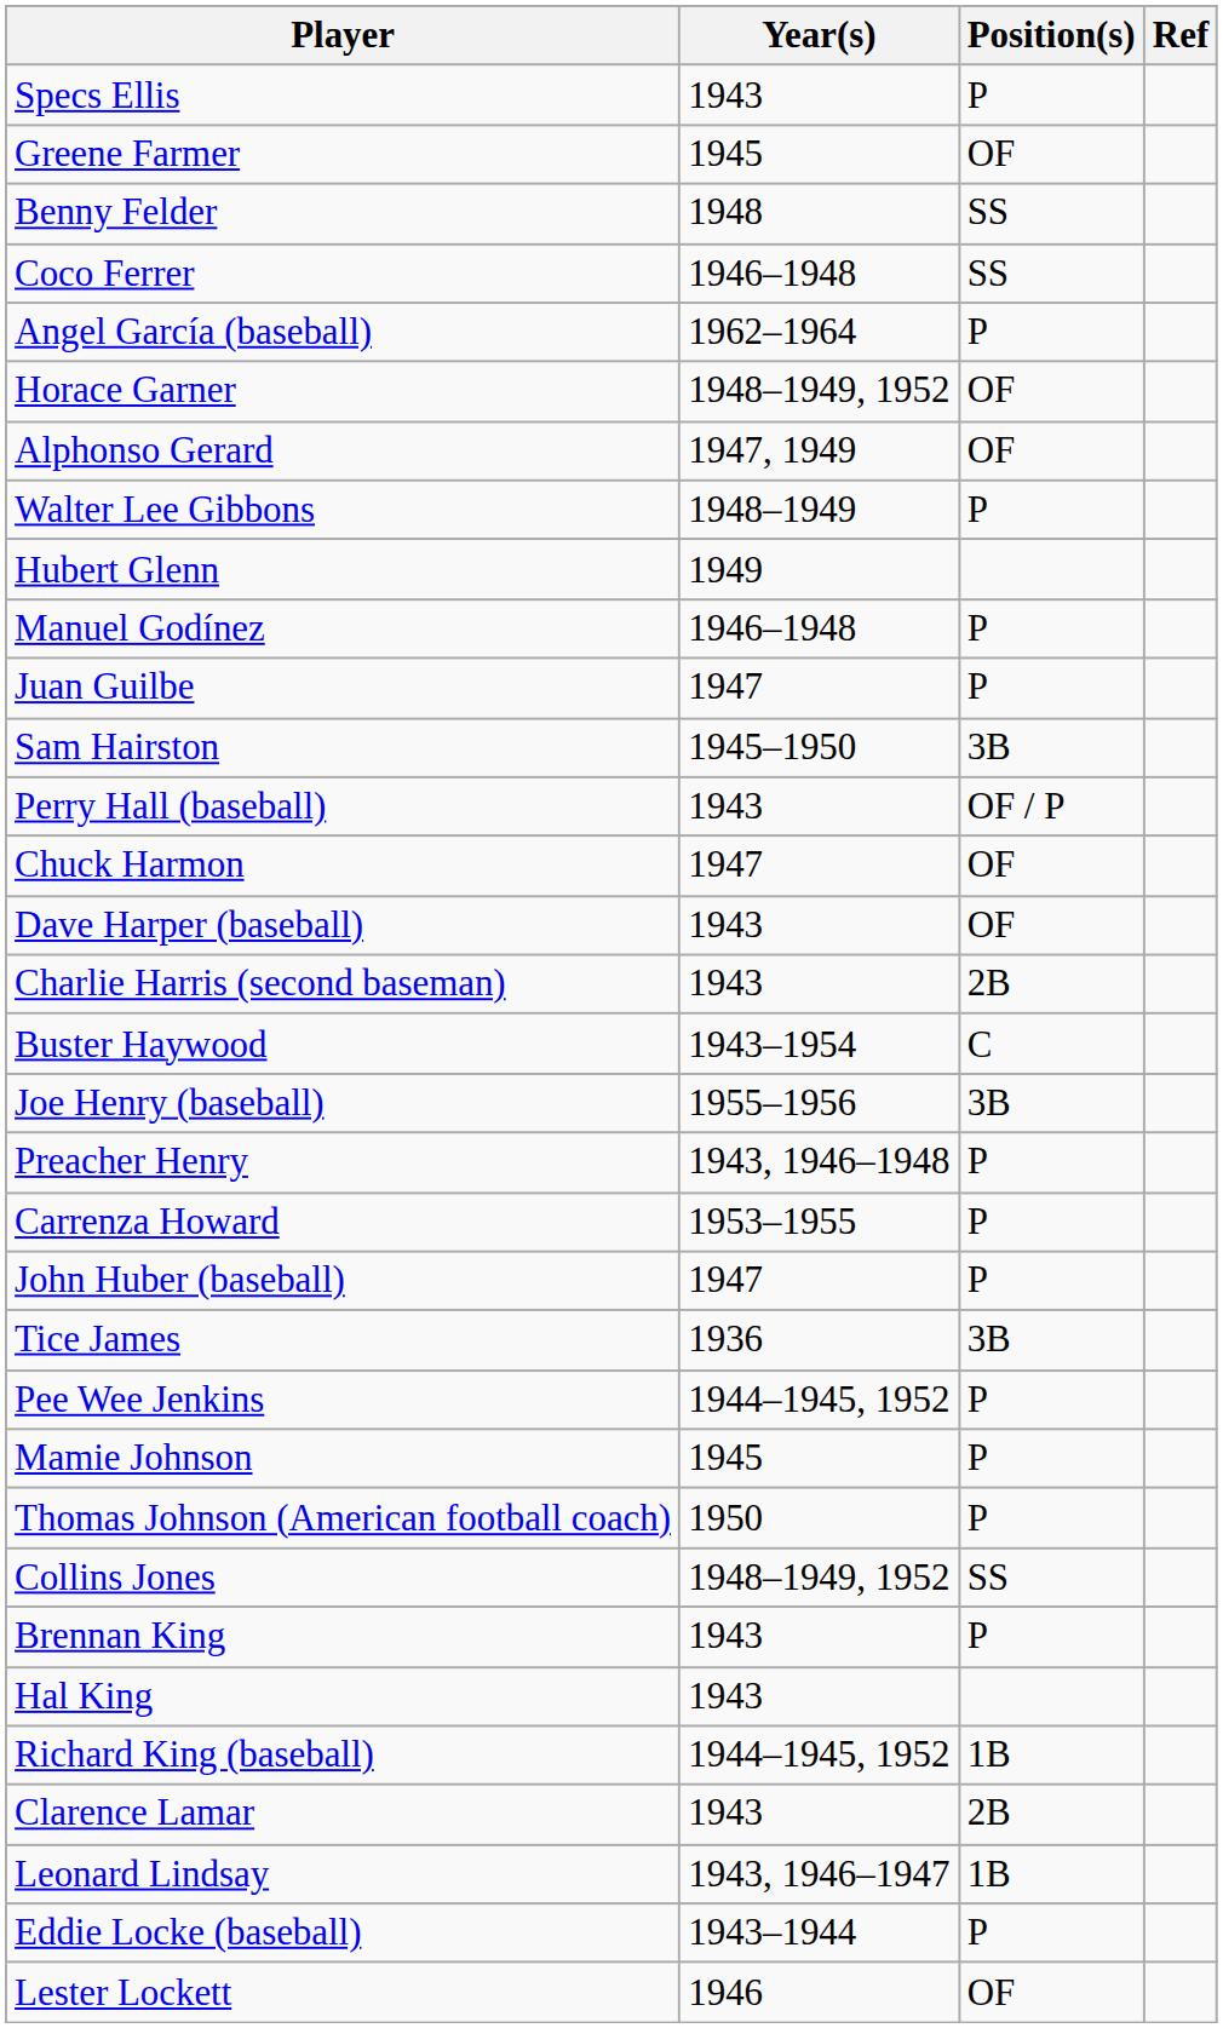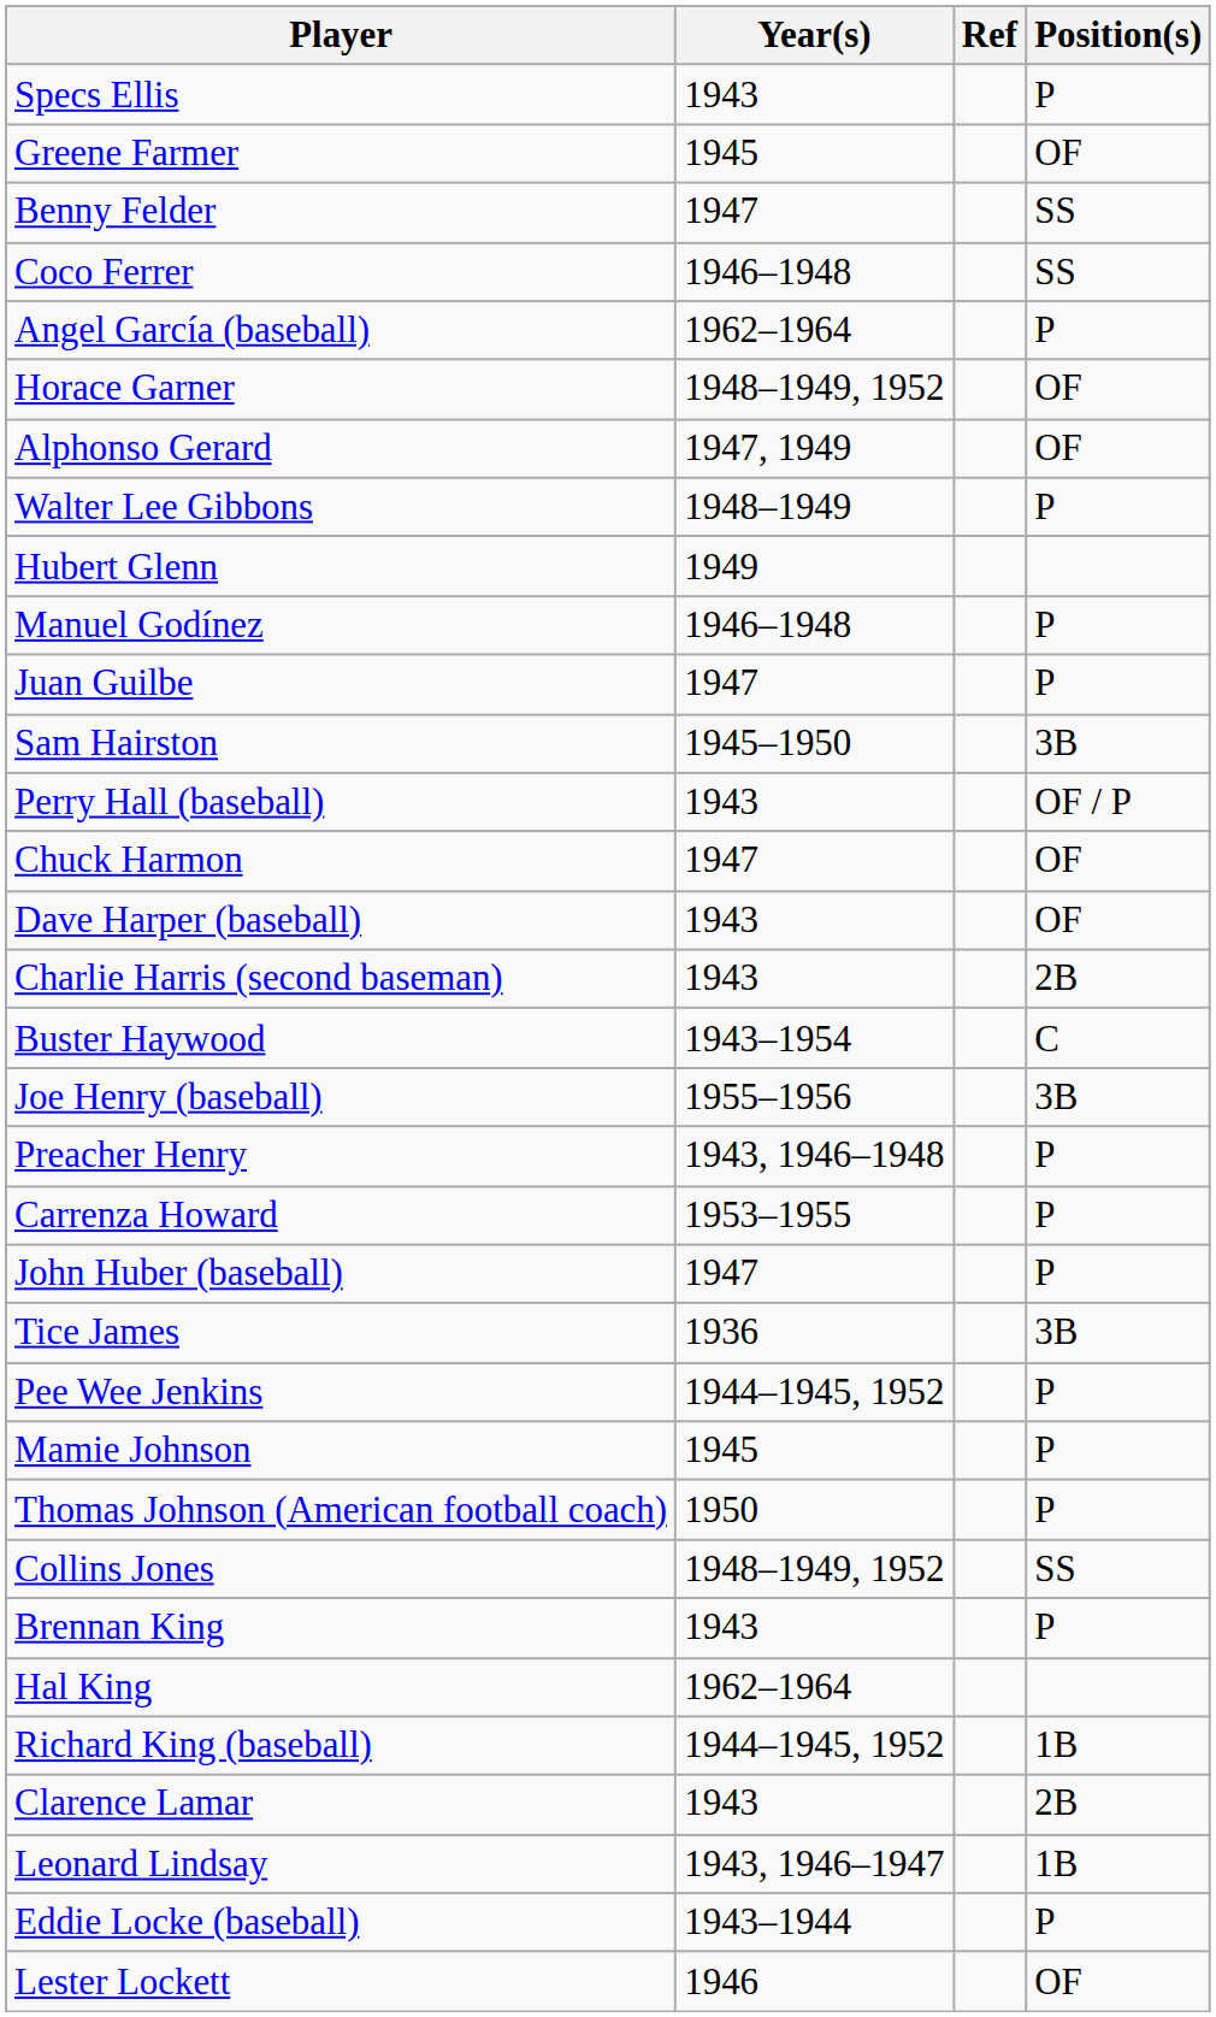 <table class="wikitable">
 <tr>
 <th>Player</th>
 <th>Year(s)</th>
+<th>Ref</th>
 <th>Position(s)</th>
-<th>Ref</th>
 </tr>
 <tr>
 <td><a href='#'>Specs Ellis</a></td>
 <td>1943</td>
+<td></td>
 <td>P</td>
-<td></td>
 </tr>
 <tr>
 <td><a href='#'>Greene Farmer</a></td>
 <td>1945</td>
+<td></td>
 <td>OF</td>
-<td></td>
 </tr>
 <tr>
 <td><a href='#'>Benny Felder</a></td>
-<td>1948</td>
+<td>1947</td>
+<td></td>
 <td>SS</td>
-<td></td>
 </tr>
 <tr>
 <td><a href='#'>Coco Ferrer</a></td>
 <td>1946–1948</td>
+<td></td>
 <td>SS</td>
-<td></td>
 </tr>
 <tr>
 <td><a href='#'>Angel García (baseball)</a></td>
 <td>1962–1964</td>
+<td></td>
 <td>P</td>
-<td></td>
 </tr>
 <tr>
 <td><a href='#'>Horace Garner</a></td>
 <td>1948–1949, 1952</td>
+<td></td>
 <td>OF</td>
-<td></td>
 </tr>
 <tr>
 <td><a href='#'>Alphonso Gerard</a></td>
 <td>1947, 1949</td>
+<td></td>
 <td>OF</td>
-<td></td>
 </tr>
 <tr>
 <td><a href='#'>Walter Lee Gibbons</a></td>
 <td>1948–1949</td>
+<td></td>
 <td>P</td>
-<td></td>
 </tr>
 <tr>
 <td><a href='#'>Hubert Glenn</a></td>
 <td>1949</td>
 <td></td>
 <td></td>
 </tr>
 <tr>
 <td><a href='#'>Manuel Godínez</a></td>
 <td>1946–1948</td>
+<td></td>
 <td>P</td>
-<td></td>
 </tr>
 <tr>
 <td><a href='#'>Juan Guilbe</a></td>
 <td>1947</td>
+<td></td>
 <td>P</td>
-<td></td>
 </tr>
 <tr>
 <td><a href='#'>Sam Hairston</a></td>
 <td>1945–1950</td>
+<td></td>
 <td>3B</td>
-<td></td>
 </tr>
 <tr>
 <td><a href='#'>Perry Hall (baseball)</a></td>
 <td>1943</td>
+<td></td>
 <td>OF / P</td>
-<td></td>
 </tr>
 <tr>
 <td><a href='#'>Chuck Harmon</a></td>
 <td>1947</td>
+<td></td>
 <td>OF</td>
-<td></td>
 </tr>
 <tr>
 <td><a href='#'>Dave Harper (baseball)</a></td>
 <td>1943</td>
+<td></td>
 <td>OF</td>
-<td></td>
 </tr>
 <tr>
 <td><a href='#'>Charlie Harris (second baseman)</a></td>
 <td>1943</td>
+<td></td>
 <td>2B</td>
-<td></td>
 </tr>
 <tr>
 <td><a href='#'>Buster Haywood</a></td>
 <td>1943–1954</td>
+<td></td>
 <td>C</td>
-<td></td>
 </tr>
 <tr>
 <td><a href='#'>Joe Henry (baseball)</a></td>
 <td>1955–1956</td>
+<td></td>
 <td>3B</td>
-<td></td>
 </tr>
 <tr>
 <td><a href='#'>Preacher Henry</a></td>
 <td>1943, 1946–1948</td>
+<td></td>
 <td>P</td>
-<td></td>
 </tr>
 <tr>
 <td><a href='#'>Carrenza Howard</a></td>
 <td>1953–1955</td>
+<td></td>
 <td>P</td>
-<td></td>
 </tr>
 <tr>
 <td><a href='#'>John Huber (baseball)</a></td>
 <td>1947</td>
+<td></td>
 <td>P</td>
-<td></td>
 </tr>
 <tr>
 <td><a href='#'>Tice James</a></td>
 <td>1936</td>
+<td></td>
 <td>3B</td>
-<td></td>
 </tr>
 <tr>
 <td><a href='#'>Pee Wee Jenkins</a></td>
 <td>1944–1945, 1952</td>
+<td></td>
 <td>P</td>
-<td></td>
 </tr>
 <tr>
 <td><a href='#'>Mamie Johnson</a></td>
 <td>1945</td>
+<td></td>
 <td>P</td>
-<td></td>
 </tr>
 <tr>
 <td><a href='#'>Thomas Johnson (American football coach)</a></td>
 <td>1950</td>
+<td></td>
 <td>P</td>
-<td></td>
 </tr>
 <tr>
 <td><a href='#'>Collins Jones</a></td>
 <td>1948–1949, 1952</td>
+<td></td>
 <td>SS</td>
-<td></td>
 </tr>
 <tr>
 <td><a href='#'>Brennan King</a></td>
 <td>1943</td>
+<td></td>
 <td>P</td>
-<td></td>
 </tr>
 <tr>
 <td><a href='#'>Hal King</a></td>
-<td>1943</td>
+<td>1962–1964</td>
 <td></td>
 <td></td>
 </tr>
 <tr>
 <td><a href='#'>Richard King (baseball)</a></td>
 <td>1944–1945, 1952</td>
+<td></td>
 <td>1B</td>
-<td></td>
 </tr>
 <tr>
 <td><a href='#'>Clarence Lamar</a></td>
 <td>1943</td>
+<td></td>
 <td>2B</td>
-<td></td>
 </tr>
 <tr>
 <td><a href='#'>Leonard Lindsay</a></td>
 <td>1943, 1946–1947</td>
+<td></td>
 <td>1B</td>
-<td></td>
 </tr>
 <tr>
 <td><a href='#'>Eddie Locke (baseball)</a></td>
 <td>1943–1944</td>
+<td></td>
 <td>P</td>
-<td></td>
 </tr>
 <tr>
 <td><a href='#'>Lester Lockett</a></td>
 <td>1946</td>
+<td></td>
 <td>OF</td>
-<td></td>
 </tr>
 </table>
